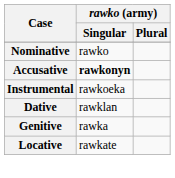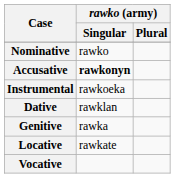 <table class="wikitable">
 <tr>
 <th rowspan="2">Case</th>
 <th colspan="2"><em>rawko</em> (army)</th>
 </tr>
 <tr>
 <th>Singular</th>
 <th>Plural</th>
 </tr>
 <tr>
 </tr>
 <tr>
 <th>Nominative</th>
 <td>rawko</td>
 <td></td>
 </tr>
 <tr>
 <th>Accusative</th>
 <td><strong>rawkonyn</strong></td>
 <td></td>
 </tr>
 <tr>
 <th>Instrumental</th>
 <td>rawkoeka</td>
 <td></td>
 </tr>
 <tr>
 <th>Dative</th>
 <td>rawklan</td>
 <td></td>
 </tr>
 <tr>
 <th>Genitive</th>
 <td>rawka</td>
 <td></td>
 </tr>
 <tr>
 <th>Locative</th>
 <td>rawkate</td>
 <td></td>
 </tr>
+<tr>
+<th>Vocative</th>
+<td></td>
+<td></td>
+</tr>
 </table>
